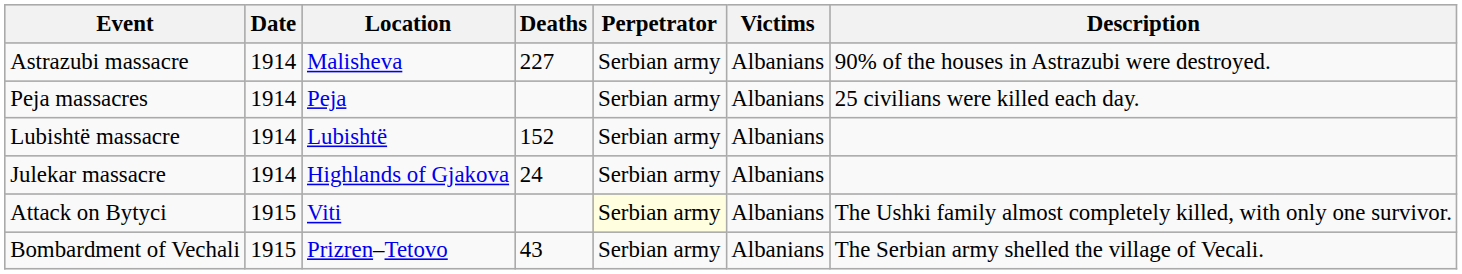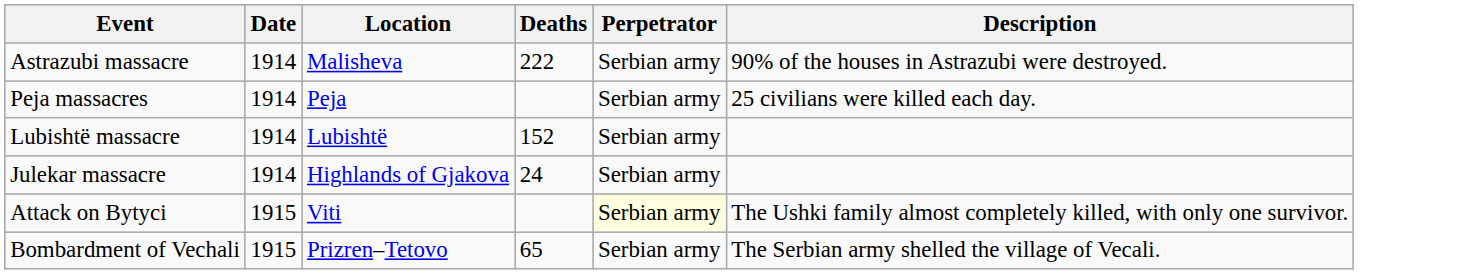 <table class="sortable wikitable" style="font-size:90%;">
 <tr>
 <th>Event</th>
 <th>Date</th>
 <th>Location</th>
 <th>Deaths</th>
 <th>Perpetrator</th>
-<th>Victims</th>
 <th class="unsortable">Description</th>
 </tr>
 <tr>
 <td>Astrazubi massacre</td>
 <td>1914</td>
 <td><a href='#'>Malisheva</a></td>
-<td>227</td>
+<td>222</td>
 <td>Serbian army</td>
-<td>Albanians</td>
 <td>90% of the houses in Astrazubi were destroyed.</td>
 </tr>
 <tr>
 <td>Peja massacres</td>
 <td>1914</td>
 <td><a href='#'>Peja</a></td>
 <td></td>
 <td>Serbian army</td>
-<td>Albanians</td>
 <td>25 civilians were killed each day.</td>
 </tr>
 <tr>
 <td>Lubishtë massacre</td>
 <td>1914</td>
 <td><a href='#'>Lubishtë</a></td>
 <td>152</td>
 <td>Serbian army</td>
-<td>Albanians</td>
 <td></td>
 </tr>
 <tr>
 <td>Julekar massacre</td>
 <td>1914</td>
 <td><a href='#'>Highlands of Gjakova</a></td>
 <td>24</td>
 <td>Serbian army</td>
-<td>Albanians</td>
 <td></td>
 </tr>
 <tr>
 <td>Attack on Bytyci</td>
 <td>1915</td>
 <td><a href='#'>Viti</a></td>
 <td></td>
 <td style="background: lightyellow;">Serbian army</td>
-<td>Albanians</td>
 <td>The Ushki family almost completely killed, with only one survivor.</td>
 </tr>
 <tr>
 <td>Bombardment of Vechali</td>
 <td>1915</td>
 <td><a href='#'>Prizren</a>–<a href='#'>Tetovo</a></td>
-<td>43</td>
+<td>65</td>
 <td>Serbian army</td>
-<td>Albanians</td>
 <td>The Serbian army shelled the village of Vecali.</td>
 </tr>
 </table>
